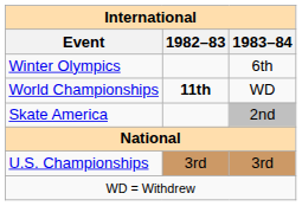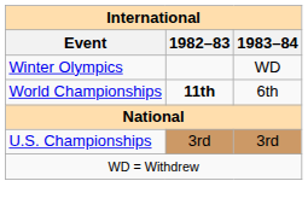 <table class="wikitable" style="text-align:center">
 <tr>
 <th style="background-color: #ffdead; " colspan=3 align=center>International</th>
 </tr>
 <tr>
 <th>Event</th>
 <th>1982–83</th>
 <th>1983–84</th>
 </tr>
 <tr>
 <td align=left><a href='#'>Winter Olympics</a></td>
 <td></td>
-<td>6th</td>
+<td>WD</td>
 </tr>
 <tr>
 <td align=left><a href='#'>World Championships</a></td>
 <td><strong>11th</strong></td>
-<td>WD</td>
-</tr>
-<tr>
-<td align=left><a href='#'>Skate America</a></td>
-<td></td>
-<td bgcolor=silver>2nd</td>
+<td>6th</td>
 </tr>
 <tr>
 <th style="background-color: #ffdead; " colspan=3 align=center>National</th>
 </tr>
 <tr>
 <td align=left><a href='#'>U.S. Championships</a></td>
 <td bgcolor=cc9966>3rd</td>
 <td bgcolor=cc9966>3rd</td>
 </tr>
 <tr>
 <td colspan=3 align=center><small> WD = Withdrew </small></td>
 </tr>
 </table>
